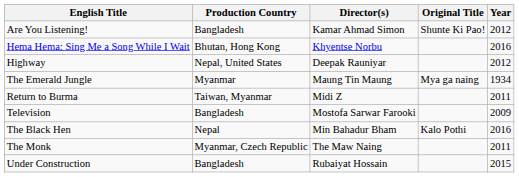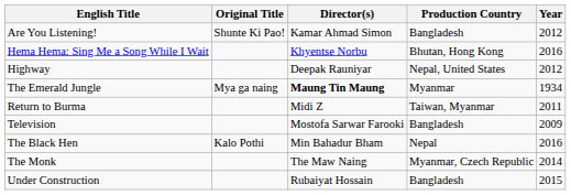 <table class="wikitable">
 <tr>
 <th>English Title</th>
+<th>Original Title</th>
+<th>Director(s)</th>
 <th>Production Country</th>
-<th>Director(s)</th>
-<th>Original Title</th>
 <th>Year</th>
 </tr>
 <tr>
 <td>Are You Listening!</td>
+<td>Shunte Ki Pao!</td>
+<td>Kamar Ahmad Simon</td>
 <td>Bangladesh</td>
-<td>Kamar Ahmad Simon</td>
-<td>Shunte Ki Pao!</td>
 <td>2012</td>
 </tr>
 <tr>
 <td><a href='#'>Hema Hema: Sing Me a Song While I Wait</a></td>
+<td></td>
+<td><a href='#'>Khyentse Norbu</a></td>
 <td>Bhutan, Hong Kong</td>
-<td><a href='#'>Khyentse Norbu</a></td>
-<td></td>
 <td>2016</td>
 </tr>
 <tr>
 <td>Highway</td>
+<td></td>
+<td>Deepak Rauniyar</td>
 <td>Nepal, United States</td>
-<td>Deepak Rauniyar</td>
-<td></td>
 <td>2012</td>
 </tr>
 <tr>
 <td>The Emerald Jungle</td>
+<td>Mya ga naing</td>
+<td><strong>Maung Tin Maung</strong></td>
 <td>Myanmar</td>
-<td>Maung Tin Maung</td>
-<td>Mya ga naing</td>
 <td>1934</td>
 </tr>
 <tr>
 <td>Return to Burma</td>
+<td></td>
+<td>Midi Z</td>
 <td>Taiwan, Myanmar</td>
-<td>Midi Z</td>
-<td></td>
 <td>2011</td>
 </tr>
 <tr>
 <td>Television</td>
+<td></td>
+<td>Mostofa Sarwar Farooki</td>
 <td>Bangladesh</td>
-<td>Mostofa Sarwar Farooki</td>
-<td></td>
 <td>2009</td>
 </tr>
 <tr>
 <td>The Black Hen</td>
+<td>Kalo Pothi</td>
+<td>Min Bahadur Bham</td>
 <td>Nepal</td>
-<td>Min Bahadur Bham</td>
-<td>Kalo Pothi</td>
 <td>2016</td>
 </tr>
 <tr>
 <td>The Monk</td>
+<td></td>
+<td>The Maw Naing</td>
 <td>Myanmar, Czech Republic</td>
-<td>The Maw Naing</td>
-<td></td>
-<td>2011</td>
+<td>2014</td>
 </tr>
 <tr>
 <td>Under Construction</td>
+<td></td>
+<td>Rubaiyat Hossain</td>
 <td>Bangladesh</td>
-<td>Rubaiyat Hossain</td>
-<td></td>
 <td>2015</td>
 </tr>
 </table>
